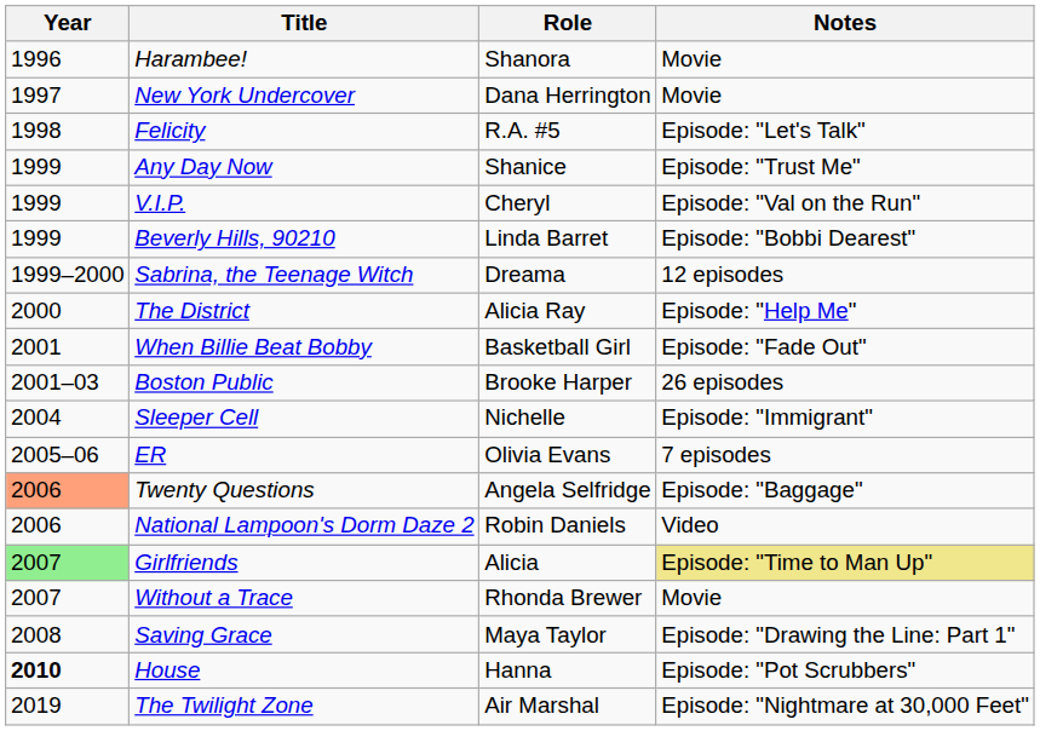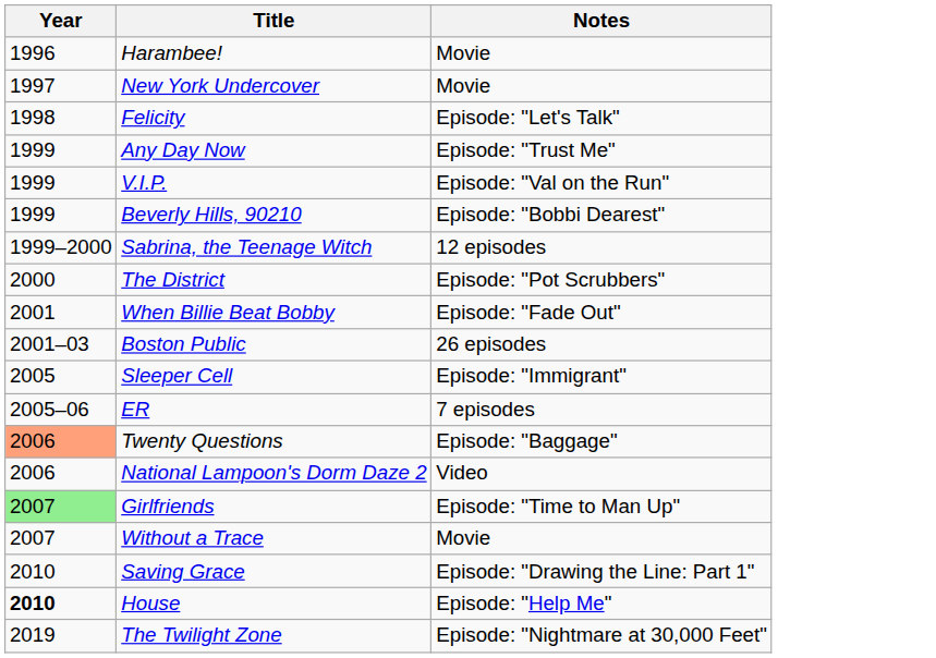 <table class="wikitable sortable">
 <tr>
 <th>Year</th>
 <th>Title</th>
-<th>Role</th>
 <th class="unsortable">Notes</th>
 </tr>
 <tr>
 <td>1996</td>
 <td><em>Harambee!</em></td>
-<td>Shanora</td>
 <td>Movie</td>
 </tr>
 <tr>
 <td>1997</td>
 <td><em><a href='#'>New York Undercover</a></em></td>
-<td>Dana Herrington</td>
 <td>Movie</td>
 </tr>
 <tr>
 <td>1998</td>
 <td><em><a href='#'>Felicity</a></em></td>
-<td>R.A. #5</td>
 <td>Episode: "Let's Talk"</td>
 </tr>
 <tr>
 <td>1999</td>
 <td><em><a href='#'>Any Day Now</a></em></td>
-<td>Shanice</td>
 <td>Episode: "Trust Me"</td>
 </tr>
 <tr>
 <td>1999</td>
 <td><em><a href='#'>V.I.P.</a></em></td>
-<td>Cheryl</td>
 <td>Episode: "Val on the Run"</td>
 </tr>
 <tr>
 <td>1999</td>
 <td><em><a href='#'>Beverly Hills, 90210</a></em></td>
-<td>Linda Barret</td>
 <td>Episode: "Bobbi Dearest"</td>
 </tr>
 <tr>
 <td>1999–2000</td>
 <td><em><a href='#'>Sabrina, the Teenage Witch</a></em></td>
-<td>Dreama</td>
 <td>12 episodes</td>
 </tr>
 <tr>
 <td>2000</td>
 <td><em><a href='#'>The District</a></em></td>
-<td>Alicia Ray</td>
-<td>Episode: "<a href='#'>Help Me</a>"</td>
+<td>Episode: "Pot Scrubbers"</td>
 </tr>
 <tr>
 <td>2001</td>
 <td><em><a href='#'>When Billie Beat Bobby</a></em></td>
-<td>Basketball Girl</td>
 <td>Episode: "Fade Out"</td>
 </tr>
 <tr>
 <td>2001–03</td>
 <td><em><a href='#'>Boston Public</a></em></td>
-<td>Brooke Harper</td>
 <td>26 episodes</td>
 </tr>
 <tr>
-<td>2004</td>
+<td>2005</td>
 <td><em><a href='#'>Sleeper Cell</a></em></td>
-<td>Nichelle</td>
 <td>Episode: "Immigrant"</td>
 </tr>
 <tr>
 <td>2005–06</td>
 <td><em><a href='#'>ER</a></em></td>
-<td>Olivia Evans</td>
 <td>7 episodes</td>
 </tr>
 <tr>
 <td style="background: lightsalmon;">2006</td>
 <td><em>Twenty Questions</em></td>
-<td>Angela Selfridge</td>
 <td>Episode: "Baggage"</td>
 </tr>
 <tr>
 <td>2006</td>
 <td><em><a href='#'>National Lampoon's Dorm Daze 2</a></em></td>
-<td>Robin Daniels</td>
 <td>Video</td>
 </tr>
 <tr>
 <td style="background: lightgreen;">2007</td>
 <td><em><a href='#'>Girlfriends</a></em></td>
-<td>Alicia</td>
-<td style="background: khaki;">Episode: "Time to Man Up"</td>
+<td>Episode: "Time to Man Up"</td>
 </tr>
 <tr>
 <td>2007</td>
 <td><em><a href='#'>Without a Trace</a></em></td>
-<td>Rhonda Brewer</td>
 <td>Movie</td>
 </tr>
 <tr>
-<td>2008</td>
+<td>2010</td>
 <td><em><a href='#'>Saving Grace</a></em></td>
-<td>Maya Taylor</td>
 <td>Episode: "Drawing the Line: Part 1"</td>
 </tr>
 <tr>
 <td><strong>2010</strong></td>
 <td><em><a href='#'>House</a></em></td>
-<td>Hanna</td>
-<td>Episode: "Pot Scrubbers"</td>
+<td>Episode: "<a href='#'>Help Me</a>"</td>
 </tr>
 <tr>
 <td>2019</td>
 <td><em><a href='#'>The Twilight Zone</a></em></td>
-<td>Air Marshal</td>
 <td>Episode: "Nightmare at 30,000 Feet"</td>
 </tr>
 </table>
